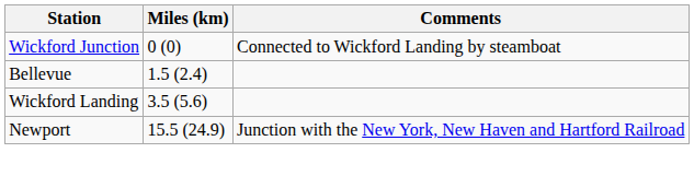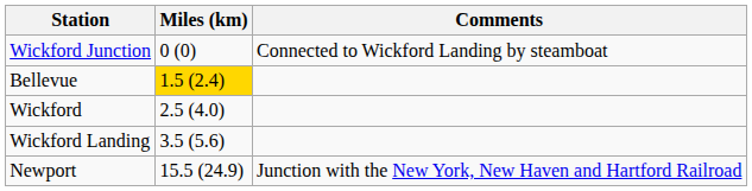 <table class="wikitable">
 <tr>
 <th>Station</th>
 <th>Miles (km)</th>
 <th>Comments</th>
 </tr>
 <tr>
 <td><a href='#'>Wickford Junction</a></td>
 <td>0 (0)</td>
 <td>Connected to Wickford Landing by steamboat</td>
 </tr>
 <tr>
 <td>Bellevue</td>
-<td>1.5 (2.4)</td>
+<td style="background: gold;">1.5 (2.4)</td>
+<td></td>
+</tr>
+<tr>
+<td>Wickford</td>
+<td>2.5 (4.0)</td>
 <td></td>
 </tr>
 <tr>
 <td>Wickford Landing</td>
 <td>3.5 (5.6)</td>
 <td></td>
 </tr>
 <tr>
 <td>Newport</td>
 <td>15.5 (24.9)</td>
 <td>Junction with the <a href='#'>New York, New Haven and Hartford Railroad</a></td>
 </tr>
 </table>
